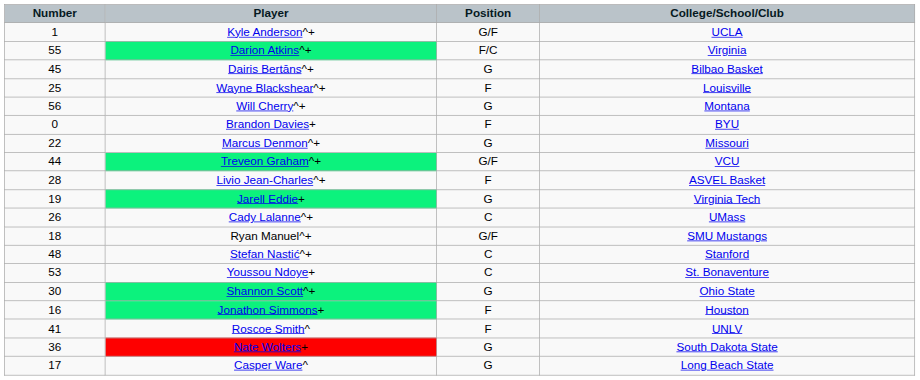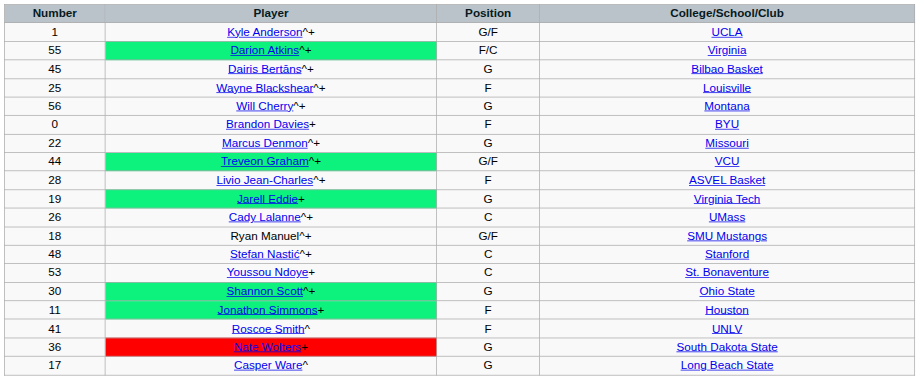 <table class="wikitable sortable sortable">
 <tr>
 <th style="background:#BAC3C9; color:#061922" width="1%">Number</th>
 <th style="background:#BAC3C9; color:#061922" width="5%">Player</th>
 <th style="background:#BAC3C9; color:#061922" width="1%">Position</th>
 <th style="background:#BAC3C9; color:#061922" width="5%">College/School/Club</th>
 </tr>
 <tr style="text-align: center">
 <td>1</td>
 <td><a href='#'>Kyle Anderson</a>^+</td>
 <td>G/F</td>
 <td><a href='#'>UCLA</a></td>
 </tr>
 <tr style="text-align: center">
 <td>55</td>
 <td bgcolor="#0CF27D"><a href='#'>Darion Atkins</a>^+</td>
 <td>F/C</td>
 <td><a href='#'>Virginia</a></td>
 </tr>
 <tr style="text-align: center">
 <td>45</td>
 <td><a href='#'>Dairis Bertāns</a>^+</td>
 <td>G</td>
 <td><a href='#'>Bilbao Basket</a></td>
 </tr>
 <tr style="text-align: center">
 <td>25</td>
 <td><a href='#'>Wayne Blackshear</a>^+</td>
 <td>F</td>
 <td><a href='#'>Louisville</a></td>
 </tr>
 <tr style="text-align: center">
 <td>56</td>
 <td><a href='#'>Will Cherry</a>^+</td>
 <td>G</td>
 <td><a href='#'>Montana</a></td>
 </tr>
 <tr style="text-align: center">
 <td>0</td>
 <td><a href='#'>Brandon Davies</a>+</td>
 <td>F</td>
 <td><a href='#'>BYU</a></td>
 </tr>
 <tr style="text-align: center">
 <td>22</td>
 <td><a href='#'>Marcus Denmon</a>^+</td>
 <td>G</td>
 <td><a href='#'>Missouri</a></td>
 </tr>
 <tr style="text-align: center">
 <td>44</td>
 <td bgcolor="#0CF27D"><a href='#'>Treveon Graham</a>^+</td>
 <td>G/F</td>
 <td><a href='#'>VCU</a></td>
 </tr>
 <tr style="text-align: center">
 <td>28</td>
 <td><a href='#'>Livio Jean-Charles</a>^+</td>
 <td>F</td>
 <td><a href='#'>ASVEL Basket</a></td>
 </tr>
 <tr style="text-align: center">
 <td>19</td>
 <td bgcolor="#0CF27D"><a href='#'>Jarell Eddie</a>+</td>
 <td>G</td>
 <td><a href='#'>Virginia Tech</a></td>
 </tr>
 <tr style="text-align: center">
 <td>26</td>
 <td><a href='#'>Cady Lalanne</a>^+</td>
 <td>C</td>
 <td><a href='#'>UMass</a></td>
 </tr>
 <tr style="text-align: center">
 <td>18</td>
 <td>Ryan Manuel^+</td>
 <td>G/F</td>
 <td><a href='#'>SMU Mustangs</a></td>
 </tr>
 <tr style="text-align: center">
 <td>48</td>
 <td><a href='#'>Stefan Nastić</a>^+</td>
 <td>C</td>
 <td><a href='#'>Stanford</a></td>
 </tr>
 <tr style="text-align: center">
 <td>53</td>
 <td><a href='#'>Youssou Ndoye</a>+</td>
 <td>C</td>
 <td><a href='#'>St. Bonaventure</a></td>
 </tr>
 <tr style="text-align: center">
 <td>30</td>
 <td bgcolor="#0CF27D"><a href='#'>Shannon Scott</a>^+</td>
 <td>G</td>
 <td><a href='#'>Ohio State</a></td>
 </tr>
 <tr style="text-align: center">
-<td>16</td>
+<td>11</td>
 <td bgcolor="#0CF27D"><a href='#'>Jonathon Simmons</a>+</td>
 <td>F</td>
 <td><a href='#'>Houston</a></td>
 </tr>
 <tr style="text-align: center">
 <td>41</td>
 <td><a href='#'>Roscoe Smith</a>^</td>
 <td>F</td>
 <td><a href='#'>UNLV</a></td>
 </tr>
 <tr style="text-align: center">
 <td>36</td>
 <td bgcolor="#FE000"><a href='#'>Nate Wolters</a>+</td>
 <td>G</td>
 <td><a href='#'>South Dakota State</a></td>
 </tr>
 <tr style="text-align: center">
 <td>17</td>
 <td><a href='#'>Casper Ware</a>^</td>
 <td>G</td>
 <td><a href='#'>Long Beach State</a></td>
 </tr>
 </table>
